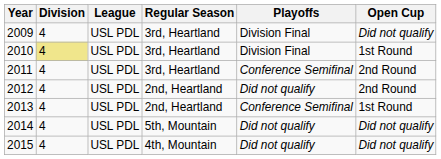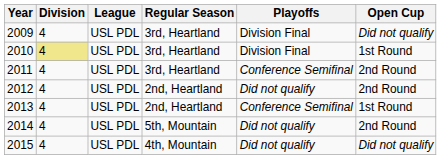 <table class="wikitable">
 <tr>
 <th>Year</th>
 <th>Division</th>
 <th>League</th>
 <th>Regular Season</th>
 <th>Playoffs</th>
 <th>Open Cup</th>
 </tr>
 <tr>
 <td>2009</td>
 <td>4</td>
 <td>USL PDL</td>
 <td>3rd, Heartland</td>
 <td>Division Final</td>
 <td><em>Did not qualify</em></td>
 </tr>
 <tr>
 <td>2010</td>
 <td style="background: khaki;">4</td>
 <td>USL PDL</td>
 <td>3rd, Heartland</td>
 <td>Division Final</td>
 <td>1st Round</td>
 </tr>
 <tr>
 <td>2011</td>
 <td>4</td>
 <td>USL PDL</td>
 <td>3rd, Heartland</td>
 <td><em>Conference Semifinal</em></td>
 <td>2nd Round</td>
 </tr>
 <tr>
 <td>2012</td>
 <td>4</td>
 <td>USL PDL</td>
 <td>2nd, Heartland</td>
 <td><em>Did not qualify</em></td>
 <td>2nd Round</td>
 </tr>
 <tr>
 <td>2013</td>
 <td>4</td>
 <td>USL PDL</td>
 <td>2nd, Heartland</td>
 <td><em>Conference Semifinal</em></td>
 <td>1st Round</td>
 </tr>
 <tr>
 <td>2014</td>
 <td>4</td>
 <td>USL PDL</td>
 <td>5th, Mountain</td>
 <td><em>Did not qualify</em></td>
-<td><em>Did not qualify</em></td>
+<td>2nd Round</td>
 </tr>
 <tr>
 <td>2015</td>
 <td>4</td>
 <td>USL PDL</td>
 <td>4th, Mountain</td>
 <td><em>Did not qualify</em></td>
 <td><em>Did not qualify</em></td>
 </tr>
 </table>
